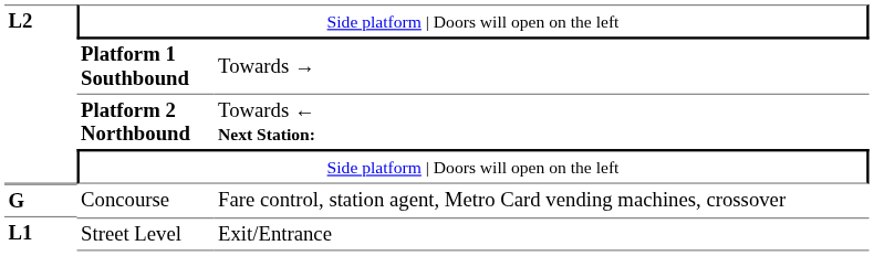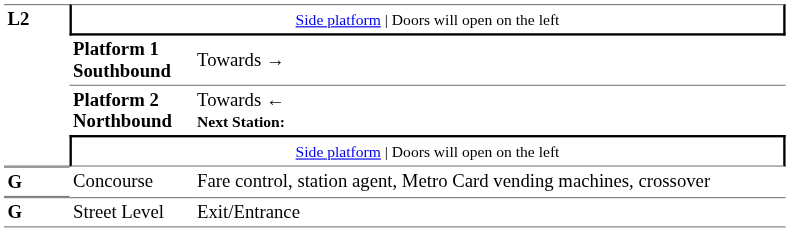 <table table border=0 cellspacing=0 cellpadding=3>
 <tr>
 <td style="border-top:solid 1px grey;border-bottom:solid 1px grey;" width=50 rowspan=4 valign=top><strong>L2</strong></td>
 <td style="border-top:solid 1px grey;border-right:solid 2px black;border-left:solid 2px black;border-bottom:solid 2px black;text-align:center;" colspan=2><small><a href='#'>Side platform</a> | Doors will open on the left </small></td>
 </tr>
 <tr>
 <td style="border-bottom:solid 1px grey;" width=100><span><strong>Platform 1</strong><br><strong>Southbound</strong></span></td>
 <td style="border-bottom:solid 1px grey;" width=500>Towards → </td>
 </tr>
 <tr>
 <td><span><strong>Platform 2</strong><br><strong>Northbound</strong></span></td>
 <td><span></span>Towards ← <br><small><strong>Next Station:</strong> </small></td>
 </tr>
 <tr>
 <td style="border-top:solid 2px black;border-right:solid 2px black;border-left:solid 2px black;border-bottom:solid 1px grey;" colspan=2  align=center><small><a href='#'>Side platform</a> | Doors will open on the left </small></td>
 </tr>
 <tr>
 <td style="border-bottom:solid 1px grey;border-top:solid 1px grey;" width=50 valign=top><strong>G</strong></td>
 <td valign=top>Concourse</td>
 <td valign=top>Fare control, station agent, Metro Card vending machines, crossover</td>
 </tr>
 <tr>
-<td valign=top><strong>L1</strong></td>
+<td style="border-bottom:solid 1px grey;border-top:solid 1px grey;" width=50 valign=top><strong>G</strong></td>
 <td style="border-top:solid 1px grey;border-bottom:solid 1px grey;" width=100 valign=top>Street Level</td>
 <td style="border-top:solid 1px grey;border-bottom:solid 1px grey;" width=500 valign=top>Exit/Entrance</td>
 </tr>
 </table>
